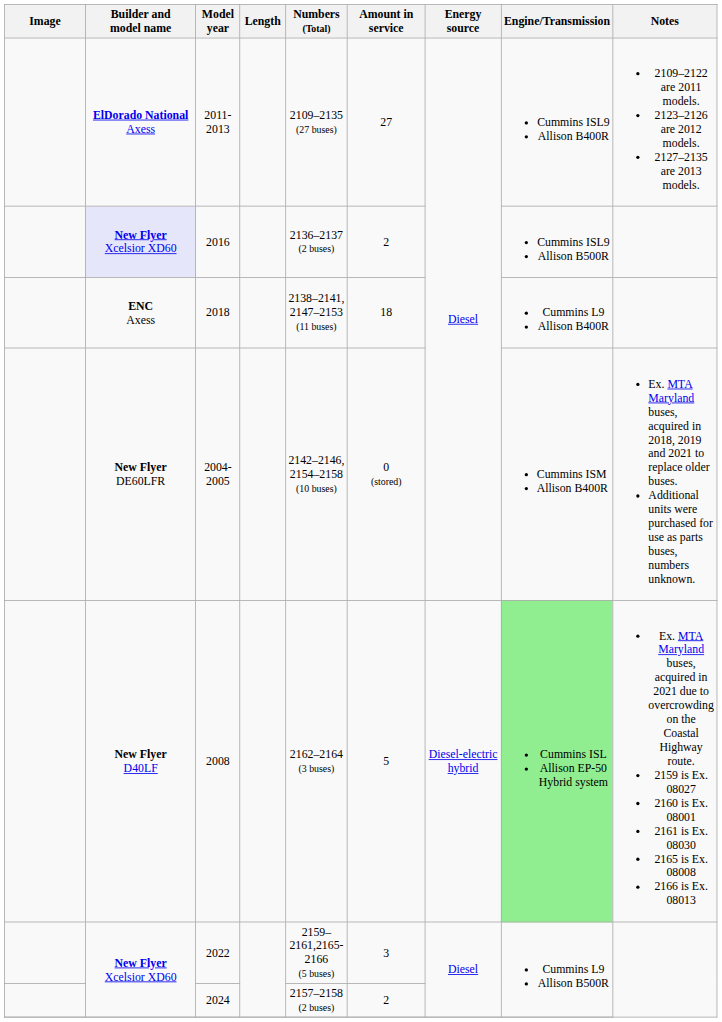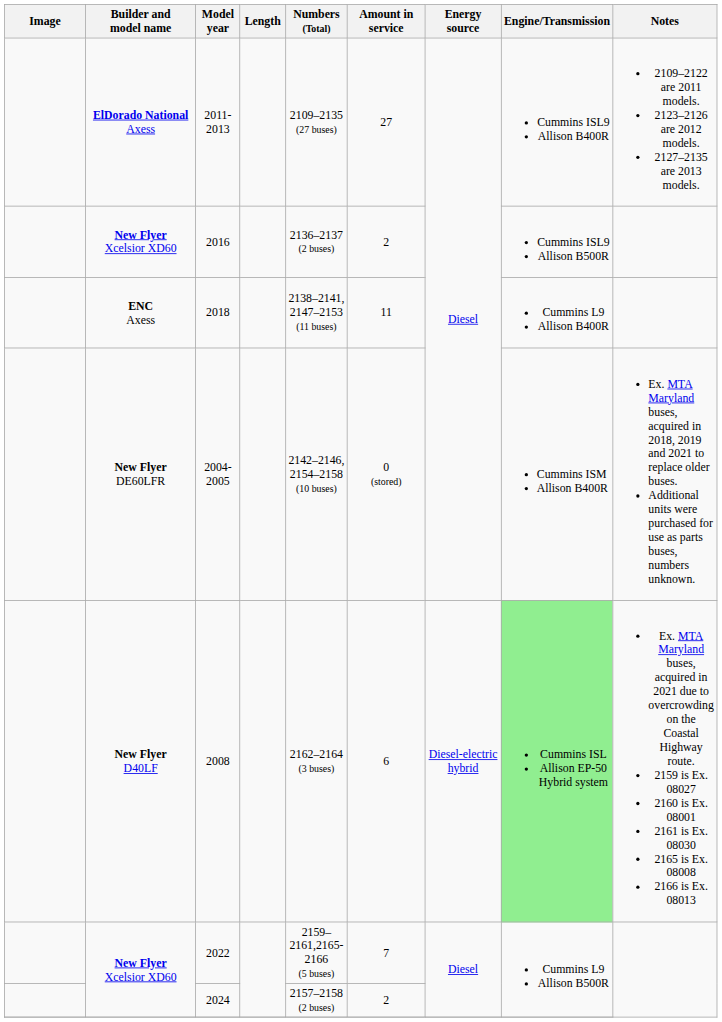 <table class="wikitable" style="font-size: 90%;" |>
 <tr>
 <th style=width:110px;>Image</th>
 <th style=width:150px;>Builder and<br>model name</th>
 <th style=width:50px;>Model year</th>
 <th style=width:50px;>Length</th>
 <th style=width:70px;>Numbers<br><small>(Total)</small></th>
 <th style=width:100px;>Amount in service</th>
 <th style=width:100px;>Energy source</th>
 <th style=width:100px;>Engine/Transmission</th>
 <th>Notes</th>
 </tr>
 <tr>
 <td align=center></td>
 <td align=center><strong><a href='#'>ElDorado National</a></strong><br><a href='#'>Axess</a></td>
 <td align=center>2011-2013</td>
 <td align=center></td>
 <td align=center>2109–2135<br><small>(27 buses)</small></td>
 <td align=center>27</td>
 <td rowspan=4 align=center><a href='#'>Diesel</a></td>
 <td align=center><br><ul><li>Cummins ISL9</li><li>Allison B400R</li></ul></td>
 <td align=center><br><ul><li>2109–2122 are 2011 models.</li><li>2123–2126 are 2012 models.</li><li>2127–2135 are 2013 models.</li></ul></td>
 </tr>
 <tr>
 <td align=center></td>
-<td align=center style="background: lavender;"><strong><a href='#'>New Flyer</a></strong><br><a href='#'>Xcelsior XD60</a></td>
+<td align=center><strong><a href='#'>New Flyer</a></strong><br><a href='#'>Xcelsior XD60</a></td>
 <td align=center>2016</td>
 <td align=center></td>
 <td align=center>2136–2137<br><small>(2 buses)</small></td>
 <td align=center>2</td>
 <td align=center><br><ul><li>Cummins ISL9</li><li>Allison B500R</li></ul></td>
 </tr>
 <tr>
 <td align=center></td>
 <td align=center><strong>ENC</strong><br>Axess</td>
 <td align=center>2018</td>
 <td align=center></td>
 <td align=center>2138–2141, 2147–2153<br><small>(11 buses)</small></td>
-<td align=center>18</td>
+<td align=center>11</td>
 <td align=center><br><ul><li>Cummins L9</li><li>Allison B400R</li></ul></td>
 <td align=center></td>
 </tr>
 <tr>
 <td align=center></td>
 <td align=center><strong>New Flyer</strong><br>DE60LFR</td>
 <td align=center>2004-2005</td>
 <td align=center></td>
 <td align=center>2142–2146, 2154–2158<br><small>(10 buses)</small></td>
 <td align=center>0<br><small>(stored)</small></td>
 <td align-center><br><ul><li>Cummins ISM</li><li>Allison B400R</li></ul></td>
 <td align-center><br><ul><li>Ex. <a href='#'>MTA Maryland</a> buses, acquired in 2018, 2019 and 2021 to replace older buses.</li><li>Additional units were purchased for use as parts buses, numbers unknown.</li></ul></td>
 </tr>
 <tr>
 <td align=center></td>
 <td align=center><strong>New Flyer</strong><br><a href='#'>D40LF</a></td>
 <td align=center>2008</td>
 <td align=center></td>
 <td align=center>2162–2164<br><small>(3 buses)</small></td>
-<td align=center>5</td>
+<td align=center>6</td>
 <td align=center><a href='#'>Diesel-electric hybrid</a></td>
 <td align=center style="background: lightgreen;"><br><ul><li>Cummins ISL</li><li>Allison EP-50 Hybrid system</li></ul></td>
 <td align=center><br><ul><li>Ex. <a href='#'>MTA Maryland</a> buses, acquired in 2021 due to overcrowding on the Coastal Highway route.</li><li>2159 is Ex. 08027</li><li>2160 is Ex. 08001</li><li>2161 is Ex. 08030</li><li>2165 is Ex. 08008</li><li>2166 is Ex. 08013</li></ul></td>
 </tr>
 <tr>
 <td align=center></td>
 <td rowspan=2 align=center><strong><a href='#'>New Flyer</a></strong><br><a href='#'>Xcelsior XD60</a></td>
 <td align=center>2022</td>
 <td rowspan=2 align=center></td>
 <td align=center>2159–2161,2165-2166<br><small>(5 buses)</small></td>
-<td align=center>3</td>
+<td align=center>7</td>
 <td rowspan=2 align=center><a href='#'>Diesel</a></td>
 <td rowspan=2 align=center><br><ul><li>Cummins L9</li><li>Allison B500R</li></ul></td>
 </tr>
 <tr>
 <td align=center></td>
 <td align=center>2024</td>
 <td align=center>2157–2158<br><small>(2 buses)</small></td>
 <td align=center>2</td>
 </tr>
 <tr>
 </tr>
 </table>
